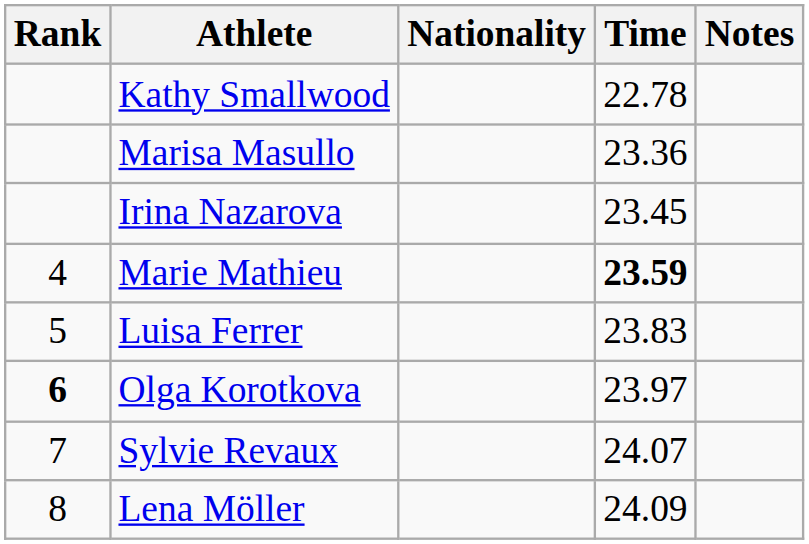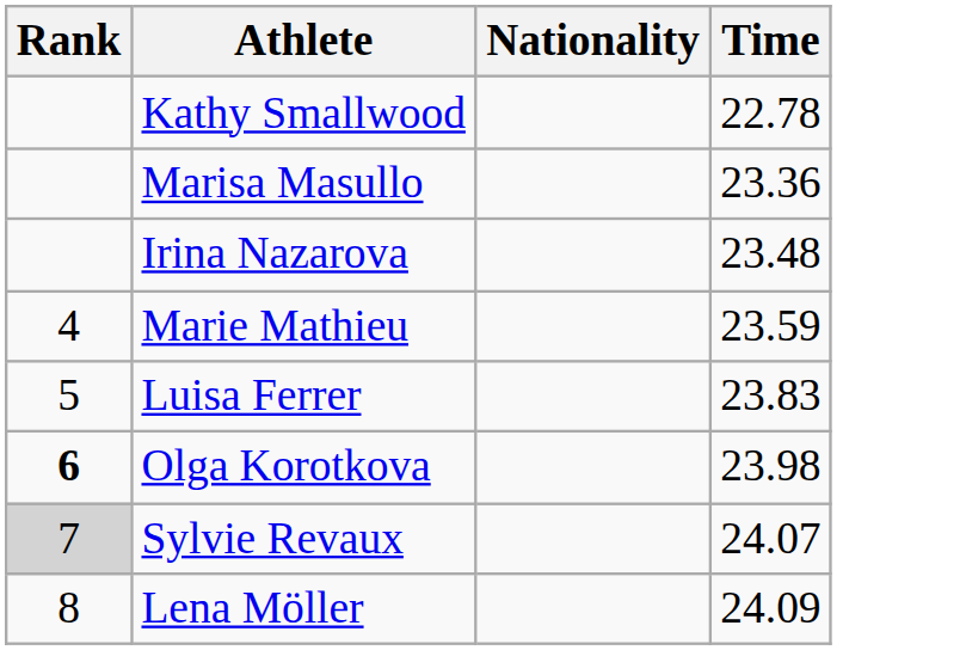 <table class="wikitable sortable" style="text-align:center">
 <tr>
 <th>Rank</th>
 <th>Athlete</th>
 <th>Nationality</th>
 <th>Time</th>
-<th>Notes</th>
 </tr>
 <tr>
 <td></td>
 <td align=left><a href='#'>Kathy Smallwood</a></td>
 <td align=left></td>
 <td>22.78</td>
-<td></td>
 </tr>
 <tr>
 <td></td>
 <td align=left><a href='#'>Marisa Masullo</a></td>
 <td align=left></td>
 <td>23.36</td>
-<td></td>
 </tr>
 <tr>
 <td></td>
 <td align=left><a href='#'>Irina Nazarova</a></td>
 <td align=left></td>
-<td>23.45</td>
-<td></td>
+<td>23.48</td>
 </tr>
 <tr>
 <td>4</td>
 <td align=left><a href='#'>Marie Mathieu</a></td>
 <td align=left></td>
-<td><strong>23.59</strong></td>
-<td></td>
+<td>23.59</td>
 </tr>
 <tr>
 <td>5</td>
 <td align=left><a href='#'>Luisa Ferrer</a></td>
 <td align=left></td>
 <td>23.83</td>
-<td></td>
 </tr>
 <tr>
 <td><strong>6</strong></td>
 <td align=left><a href='#'>Olga Korotkova</a></td>
 <td align=left></td>
-<td>23.97</td>
-<td></td>
+<td>23.98</td>
 </tr>
 <tr>
-<td>7</td>
+<td style="background: lightgrey;">7</td>
 <td align=left><a href='#'>Sylvie Revaux</a></td>
 <td align=left></td>
 <td>24.07</td>
-<td></td>
 </tr>
 <tr>
 <td>8</td>
 <td align=left><a href='#'>Lena Möller</a></td>
 <td align=left></td>
 <td>24.09</td>
-<td></td>
 </tr>
 </table>
